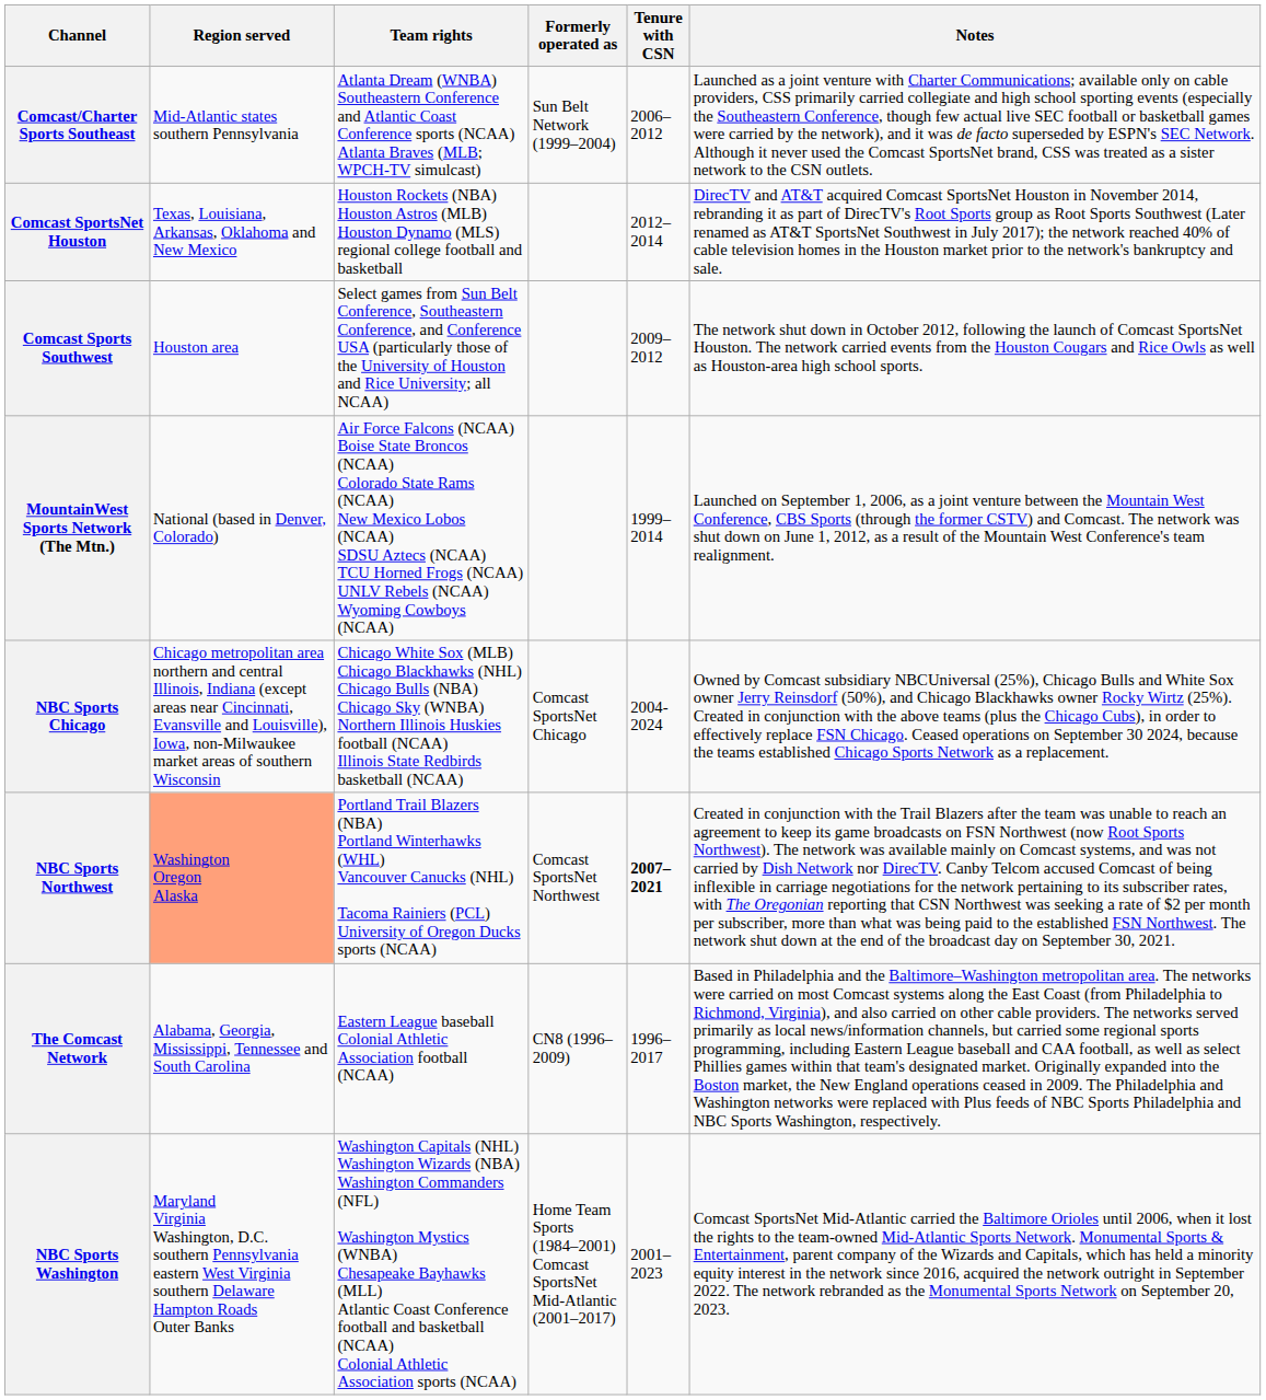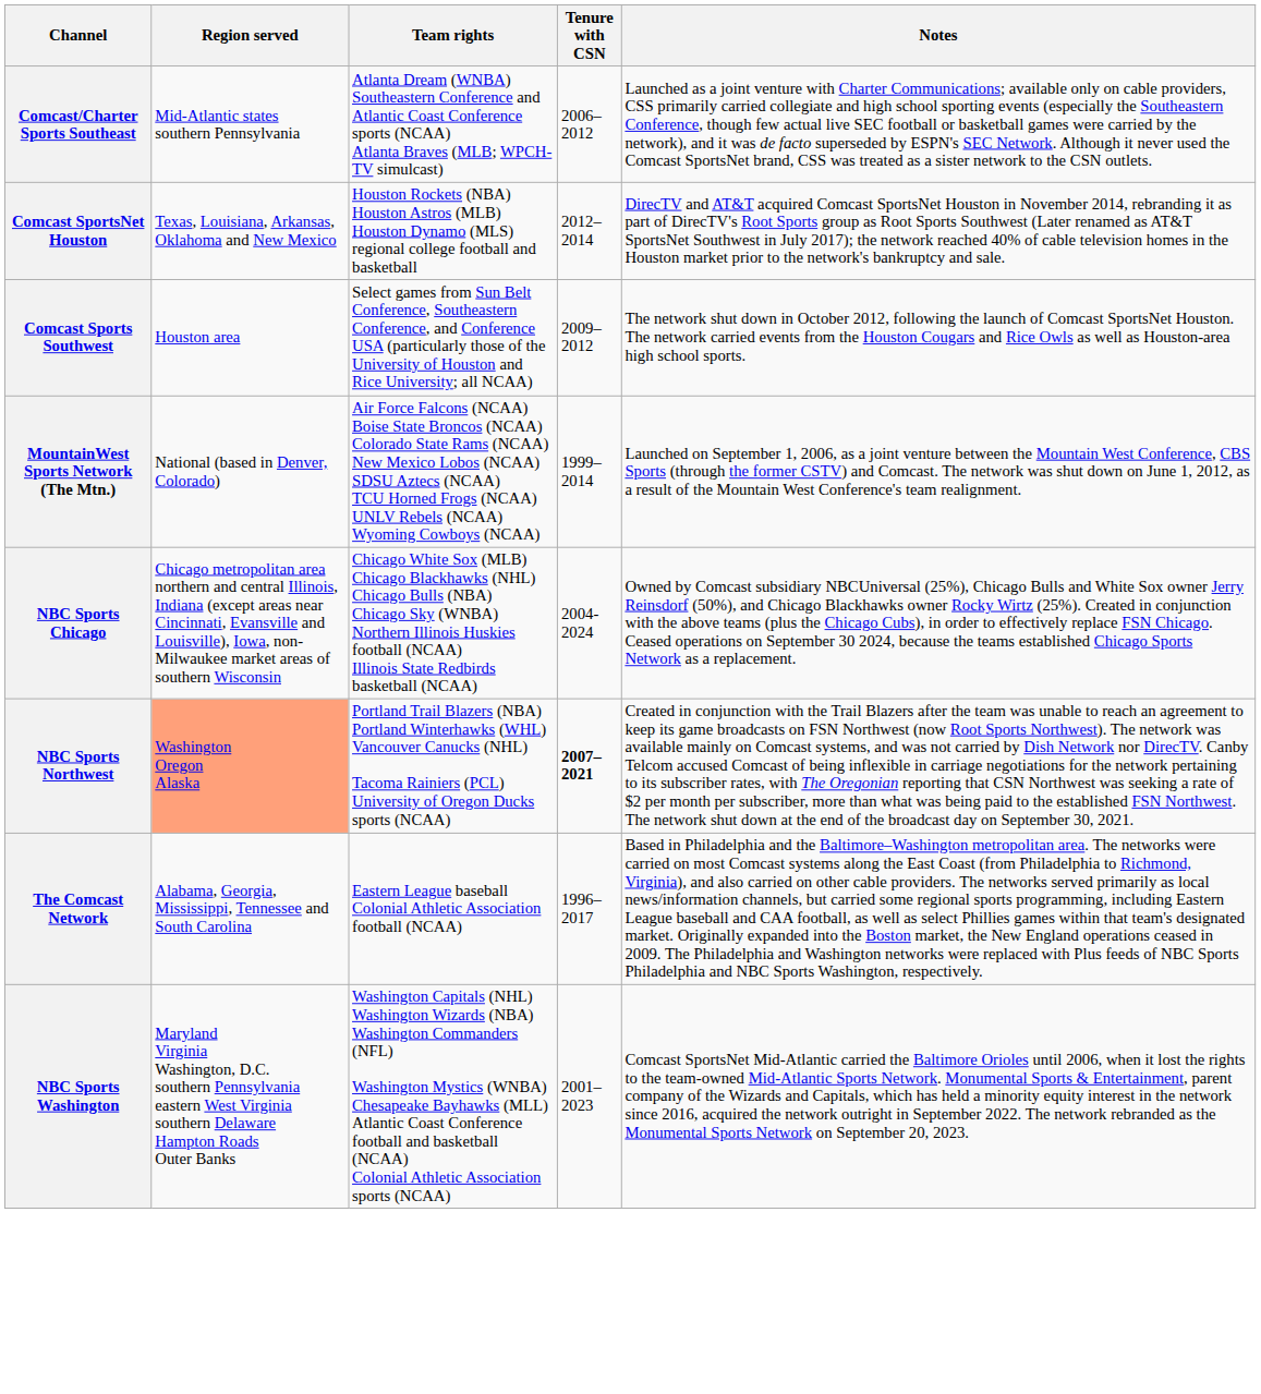 <table class="wikitable">
 <tr>
 <th>Channel</th>
 <th>Region served</th>
 <th>Team rights</th>
-<th>Formerly operated as</th>
 <th>Tenure with CSN</th>
 <th>Notes</th>
 </tr>
 <tr>
 <th><a href='#'>Comcast/Charter Sports Southeast</a></th>
 <td><a href='#'>Mid-Atlantic states</a><br>southern Pennsylvania</td>
 <td><a href='#'>Atlanta Dream</a> (<a href='#'>WNBA</a>)<br><a href='#'>Southeastern Conference</a> and <a href='#'>Atlantic Coast Conference</a> sports (NCAA)<br><a href='#'>Atlanta Braves</a> (<a href='#'>MLB</a>; <a href='#'>WPCH-TV</a> simulcast)</td>
-<td>Sun Belt Network (1999–2004)</td>
 <td>2006–2012</td>
 <td>Launched as a joint venture with <a href='#'>Charter Communications</a>; available only on cable providers, CSS primarily carried collegiate and high school sporting events (especially the <a href='#'>Southeastern Conference</a>, though few actual live SEC football or basketball games were carried by the network), and it was <em>de facto</em> superseded by ESPN's <a href='#'>SEC Network</a>. Although it never used the Comcast SportsNet brand, CSS was treated as a sister network to the CSN outlets.</td>
 </tr>
 <tr>
 <th><a href='#'>Comcast SportsNet Houston</a></th>
 <td><a href='#'>Texas</a>, <a href='#'>Louisiana</a>, <a href='#'>Arkansas</a>, <a href='#'>Oklahoma</a> and <a href='#'>New Mexico</a></td>
 <td><a href='#'>Houston Rockets</a> (NBA)<br><a href='#'>Houston Astros</a> (MLB)<br><a href='#'>Houston Dynamo</a> (MLS)<br>regional college football and basketball</td>
-<td></td>
 <td>2012–2014</td>
 <td><a href='#'>DirecTV</a> and <a href='#'>AT&T</a> acquired Comcast SportsNet Houston in November 2014, rebranding it as part of DirecTV's <a href='#'>Root Sports</a> group as Root Sports Southwest (Later renamed as AT&T SportsNet Southwest in July 2017); the network reached 40% of cable television homes in the Houston market prior to the network's bankruptcy and sale.</td>
 </tr>
 <tr>
 <th><a href='#'>Comcast Sports Southwest</a></th>
 <td><a href='#'>Houston area</a></td>
 <td>Select games from <a href='#'>Sun Belt Conference</a>, <a href='#'>Southeastern Conference</a>, and <a href='#'>Conference USA</a> (particularly those of the <a href='#'>University of Houston</a> and <a href='#'>Rice University</a>; all NCAA)</td>
-<td></td>
 <td>2009–2012</td>
 <td>The network shut down in October 2012, following the launch of Comcast SportsNet Houston. The network carried events from the <a href='#'>Houston Cougars</a> and <a href='#'>Rice Owls</a> as well as Houston-area high school sports.</td>
 </tr>
 <tr>
 <th><a href='#'>MountainWest Sports Network</a> (The Mtn.)</th>
 <td>National (based in <a href='#'>Denver, Colorado</a>)</td>
 <td><a href='#'>Air Force Falcons</a> (NCAA)<br><a href='#'>Boise State Broncos</a> (NCAA)<br><a href='#'>Colorado State Rams</a> (NCAA)<br><a href='#'>New Mexico Lobos</a> (NCAA)<br><a href='#'>SDSU Aztecs</a> (NCAA)<br><a href='#'>TCU Horned Frogs</a> (NCAA)<br><a href='#'>UNLV Rebels</a> (NCAA)<br><a href='#'>Wyoming Cowboys</a> (NCAA)</td>
-<td></td>
 <td>1999–2014</td>
 <td>Launched on September 1, 2006, as a joint venture between the <a href='#'>Mountain West Conference</a>, <a href='#'>CBS Sports</a> (through <a href='#'>the former CSTV</a>) and Comcast. The network was shut down on June 1, 2012, as a result of the Mountain West Conference's team realignment.</td>
 </tr>
 <tr>
 <th><a href='#'>NBC Sports Chicago</a></th>
 <td><a href='#'>Chicago metropolitan area</a><br>northern and central <a href='#'>Illinois</a>, <a href='#'>Indiana</a> (except areas near <a href='#'>Cincinnati</a>, <a href='#'>Evansville</a> and <a href='#'>Louisville</a>), <a href='#'>Iowa</a>, non-Milwaukee market areas of southern <a href='#'>Wisconsin</a></td>
 <td><a href='#'>Chicago White Sox</a> (MLB)<br><a href='#'>Chicago Blackhawks</a> (NHL)<br><a href='#'>Chicago Bulls</a> (NBA)<br><a href='#'>Chicago Sky</a> (WNBA)<br><a href='#'>Northern Illinois Huskies</a> football (NCAA)<br><a href='#'>Illinois State Redbirds</a> basketball (NCAA)</td>
-<td>Comcast SportsNet Chicago</td>
 <td>2004-2024</td>
 <td>Owned by Comcast subsidiary NBCUniversal (25%), Chicago Bulls and White Sox owner <a href='#'>Jerry Reinsdorf</a> (50%), and Chicago Blackhawks owner <a href='#'>Rocky Wirtz</a> (25%). Created in conjunction with the above teams (plus the <a href='#'>Chicago Cubs</a>), in order to effectively replace <a href='#'>FSN Chicago</a>. Ceased operations on September 30 2024, because the teams established <a href='#'>Chicago Sports Network</a> as a replacement.</td>
 </tr>
 <tr>
 <th><a href='#'>NBC Sports Northwest</a></th>
 <td style="background: lightsalmon;"><a href='#'>Washington</a><br><a href='#'>Oregon</a><br><a href='#'>Alaska</a></td>
 <td><a href='#'>Portland Trail Blazers</a> (NBA)<br><a href='#'>Portland Winterhawks</a> (<a href='#'>WHL</a>)<br><a href='#'>Vancouver Canucks</a> (NHL)<br><br><a href='#'>Tacoma Rainiers</a> (<a href='#'>PCL</a>)<br><a href='#'>University of Oregon Ducks</a> sports (NCAA)</td>
-<td>Comcast SportsNet Northwest</td>
 <td><strong>2007–2021</strong></td>
 <td>Created in conjunction with the Trail Blazers after the team was unable to reach an agreement to keep its game broadcasts on FSN Northwest (now <a href='#'>Root Sports Northwest</a>). The network was available mainly on Comcast systems, and was not carried by <a href='#'>Dish Network</a> nor <a href='#'>DirecTV</a>. Canby Telcom accused Comcast of being inflexible in carriage negotiations for the network pertaining to its subscriber rates, with <em><a href='#'>The Oregonian</a></em> reporting that CSN Northwest was seeking a rate of $2 per month per subscriber, more than what was being paid to the established <a href='#'>FSN Northwest</a>. The network shut down at the end of the broadcast day on September 30, 2021.</td>
 </tr>
 <tr>
 <th><a href='#'>The Comcast Network</a></th>
 <td><a href='#'>Alabama</a>, <a href='#'>Georgia</a>, <a href='#'>Mississippi</a>, <a href='#'>Tennessee</a> and <a href='#'>South Carolina</a></td>
 <td><a href='#'>Eastern League</a> baseball<br><a href='#'>Colonial Athletic Association</a> football (NCAA)</td>
-<td>CN8 (1996–2009)</td>
 <td>1996–2017</td>
 <td>Based in Philadelphia and the <a href='#'>Baltimore–Washington metropolitan area</a>. The networks were carried on most Comcast systems along the East Coast (from Philadelphia to <a href='#'>Richmond, Virginia</a>), and also carried on other cable providers. The networks served primarily as local news/information channels, but carried some regional sports programming, including Eastern League baseball and CAA football, as well as select Phillies games within that team's designated market. Originally expanded into the <a href='#'>Boston</a> market, the New England operations ceased in 2009. The Philadelphia and Washington networks were replaced with Plus feeds of NBC Sports Philadelphia and NBC Sports Washington, respectively.</td>
 </tr>
 <tr>
 <th><a href='#'>NBC Sports Washington</a></th>
 <td><a href='#'>Maryland</a><br><a href='#'>Virginia</a><br>Washington, D.C.<br>southern <a href='#'>Pennsylvania</a><br>eastern <a href='#'>West Virginia</a><br>southern <a href='#'>Delaware</a><br><a href='#'>Hampton Roads</a><br>Outer Banks</td>
 <td><a href='#'>Washington Capitals</a> (NHL)<br><a href='#'>Washington Wizards</a> (NBA)<br><a href='#'>Washington Commanders</a> (NFL)<br><br><a href='#'>Washington Mystics</a> (WNBA) <br><a href='#'>Chesapeake Bayhawks</a> (MLL)<br>Atlantic Coast Conference football and basketball (NCAA)<br><a href='#'>Colonial Athletic Association</a> sports (NCAA)</td>
-<td>Home Team Sports (1984–2001)<br>Comcast SportsNet Mid-Atlantic (2001–2017)</td>
 <td>2001–2023</td>
 <td>Comcast SportsNet Mid-Atlantic carried the <a href='#'>Baltimore Orioles</a> until 2006, when it lost the rights to the team-owned <a href='#'>Mid-Atlantic Sports Network</a>. <a href='#'>Monumental Sports & Entertainment</a>, parent company of the Wizards and Capitals, which has held a minority equity interest in the network since 2016, acquired the network outright in September 2022. The network rebranded as the <a href='#'>Monumental Sports Network</a> on September 20, 2023.</td>
 </tr>
 </table>
